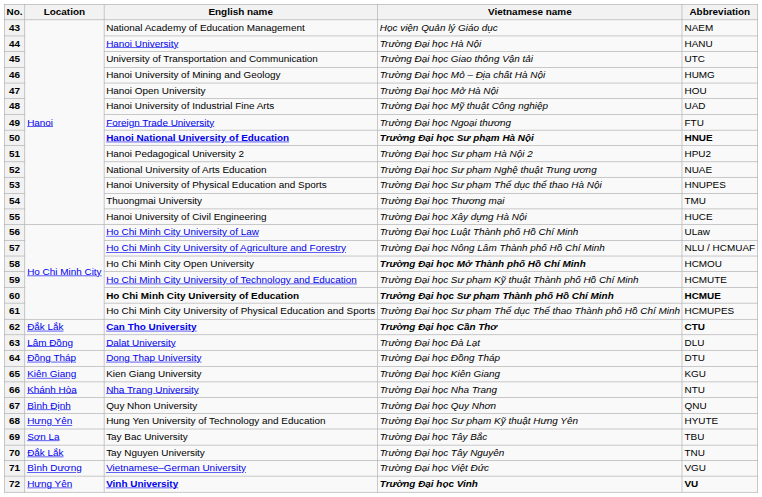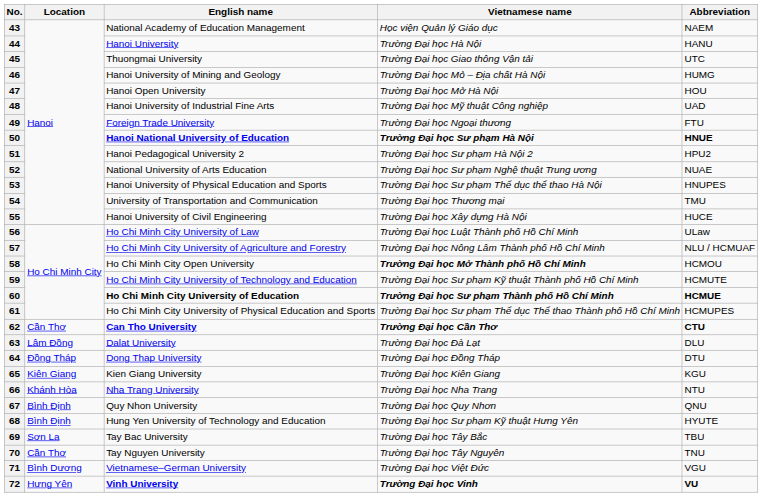 <table class="wikitable">
 <tr>
 <th>No.</th>
 <th>Location</th>
 <th>English name</th>
 <th>Vietnamese name</th>
 <th>Abbreviation</th>
 </tr>
 <tr>
 <th align="center">43</th>
 <td rowspan="13"><a href='#'>Hanoi</a></td>
 <td>National Academy of Education Management</td>
 <td><em>Học viện Quản lý Giáo dục</em></td>
 <td>NAEM</td>
 </tr>
 <tr>
 <th align="center">44</th>
 <td><a href='#'>Hanoi University</a></td>
 <td><em>Trường Đại học Hà Nội</em></td>
 <td>HANU</td>
 </tr>
 <tr>
 <th align="center">45</th>
-<td>University of Transportation and Communication</td>
+<td>Thuongmai University</td>
 <td><em>Trường Đại học Giao thông Vận tải</em></td>
 <td>UTC</td>
 </tr>
 <tr>
 <th align="center">46</th>
 <td>Hanoi University of Mining and Geology</td>
 <td><em>Trường Đại học Mỏ – Địa chất Hà Nội</em></td>
 <td>HUMG</td>
 </tr>
 <tr>
 <th align="center">47</th>
 <td>Hanoi Open University</td>
 <td><em>Trường Đại học Mở Hà Nội</em></td>
 <td>HOU</td>
 </tr>
 <tr>
 <th align="center">48</th>
 <td>Hanoi University of Industrial Fine Arts</td>
 <td><em>Trường Đại học Mỹ thuật Công nghiệp</em></td>
 <td>UAD</td>
 </tr>
 <tr>
 <th align="center">49</th>
 <td><a href='#'>Foreign Trade University</a></td>
 <td><em>Trường Đại học Ngoại thương</em></td>
 <td>FTU</td>
 </tr>
 <tr>
 <th align="center">50</th>
 <td><strong><a href='#'>Hanoi National University of Education</a></strong></td>
 <td><strong><em>Trường Đại học Sư phạm Hà Nội</em></strong></td>
 <td><strong>HNUE</strong></td>
 </tr>
 <tr>
 <th align="center">51</th>
 <td>Hanoi Pedagogical University 2</td>
 <td><em>Trường Đại học Sư phạm Hà Nội 2</em></td>
 <td>HPU2</td>
 </tr>
 <tr>
 <th align="center">52</th>
 <td>National University of Arts Education</td>
 <td><em>Trường Đại học Sư phạm Nghệ thuật Trung ương</em></td>
 <td>NUAE</td>
 </tr>
 <tr>
 <th align="center">53</th>
 <td>Hanoi University of Physical Education and Sports</td>
 <td><em>Trường Đại học Sư phạm Thể dục thể thao Hà Nội</em></td>
 <td>HNUPES</td>
 </tr>
 <tr>
 <th align="center">54</th>
-<td>Thuongmai University</td>
+<td>University of Transportation and Communication</td>
 <td><em>Trường Đại học Thương mại</em></td>
 <td>TMU</td>
 </tr>
 <tr>
 <th align="center">55</th>
 <td>Hanoi University of Civil Engineering</td>
 <td><em>Trường Đại học Xây dựng Hà Nội</em></td>
 <td>HUCE</td>
 </tr>
 <tr>
 <th align="center">56</th>
 <td rowspan="6"><a href='#'>Ho Chi Minh City</a></td>
 <td><a href='#'>Ho Chi Minh City University of Law</a></td>
 <td><em>Trường Đại học Luật Thành phố Hồ Chí Minh</em></td>
 <td>ULaw</td>
 </tr>
 <tr>
 <th align="center">57</th>
 <td><a href='#'>Ho Chi Minh City University of Agriculture and Forestry</a></td>
 <td><em>Trường Đại học Nông Lâm Thành phố Hồ Chí Minh</em></td>
 <td>NLU / HCMUAF</td>
 </tr>
 <tr>
 <th align="center">58</th>
 <td>Ho Chi Minh City Open University</td>
 <td><strong><em>Trường Đại học Mở Thành phố Hồ Chí Minh</em></strong></td>
 <td>HCMOU</td>
 </tr>
 <tr>
 <th align="center">59</th>
 <td><a href='#'>Ho Chi Minh City University of Technology and Education</a></td>
 <td><em>Trường Đại học Sư phạm Kỹ thuật Thành phố Hồ Chí Minh</em></td>
 <td>HCMUTE</td>
 </tr>
 <tr>
 <th align="center">60</th>
 <td><strong>Ho Chi Minh City University of Education</strong></td>
 <td><strong><em>Trường Đại học Sư phạm Thành phố Hồ Chí Minh</em></strong></td>
 <td><strong>HCMUE</strong></td>
 </tr>
 <tr>
 <th align="center">61</th>
 <td>Ho Chi Minh City University of Physical Education and Sports</td>
 <td><em>Trường Đại học Sư phạm Thể dục Thể thao Thành phố Hồ Chí Minh</em></td>
 <td>HCMUPES</td>
 </tr>
 <tr>
 <th align="center">62</th>
-<td><a href='#'>Đắk Lắk</a></td>
+<td><a href='#'>Cần Thơ</a></td>
 <td><strong><a href='#'>Can Tho University</a></strong></td>
 <td><strong><em>Trường Đại học Cần Thơ</em></strong></td>
 <td><strong>CTU</strong></td>
 </tr>
 <tr>
 <th align="center">63</th>
 <td><a href='#'>Lâm Đồng</a></td>
 <td><a href='#'>Dalat University</a></td>
 <td><em>Trường Đại học Đà Lạt</em></td>
 <td>DLU</td>
 </tr>
 <tr>
 <th align="center">64</th>
 <td><a href='#'>Đồng Tháp</a></td>
 <td><a href='#'>Dong Thap University</a></td>
 <td><em>Trường Đại học Đồng Tháp</em></td>
 <td>DTU</td>
 </tr>
 <tr>
 <th align="center">65</th>
 <td><a href='#'>Kiên Giang</a></td>
 <td>Kien Giang University</td>
 <td><em>Trường Đại học Kiên Giang</em></td>
 <td>KGU</td>
 </tr>
 <tr>
 <th align="center">66</th>
 <td><a href='#'>Khánh Hòa</a></td>
 <td><a href='#'>Nha Trang University</a></td>
 <td><em>Trường Đại học Nha Trang</em></td>
 <td>NTU</td>
 </tr>
 <tr>
 <th align="center">67</th>
 <td><a href='#'>Bình Định</a></td>
 <td>Quy Nhon University</td>
 <td><em>Trường Đại học Quy Nhơn</em></td>
 <td>QNU</td>
 </tr>
 <tr>
 <th align="center">68</th>
-<td><a href='#'>Hưng Yên</a></td>
+<td><a href='#'>Bình Định</a></td>
 <td>Hung Yen University of Technology and Education</td>
 <td><em>Trường Đại học Sư phạm Kỹ thuật Hưng Yên</em></td>
 <td>HYUTE</td>
 </tr>
 <tr>
 <th align="center">69</th>
 <td><a href='#'>Sơn La</a></td>
 <td>Tay Bac University</td>
 <td><em>Trường Đại học Tây Bắc</em></td>
 <td>TBU</td>
 </tr>
 <tr>
 <th align="center">70</th>
-<td><a href='#'>Đắk Lắk</a></td>
+<td><a href='#'>Cần Thơ</a></td>
 <td>Tay Nguyen University</td>
 <td><em>Trường Đại học Tây Nguyên</em></td>
 <td>TNU</td>
 </tr>
 <tr>
 <th align="center">71</th>
 <td><a href='#'>Bình Dương</a></td>
 <td><a href='#'>Vietnamese–German University</a></td>
 <td><em>Trường Đại học Việt Đức</em></td>
 <td>VGU</td>
 </tr>
 <tr>
 <th align="center">72</th>
 <td><a href='#'>Hưng Yên</a></td>
 <td><strong><a href='#'>Vinh University</a></strong></td>
 <td><strong><em>Trường Đại học Vinh</em></strong></td>
 <td><strong>VU</strong></td>
 </tr>
 </table>
